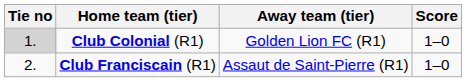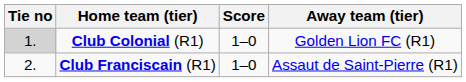 <table class="wikitable" style="text-align: center">
 <tr>
 <th>Tie no</th>
 <th>Home team (tier)</th>
+<th>Score</th>
 <th>Away team (tier)</th>
-<th>Score</th>
 </tr>
 <tr>
 <td style="background: lightgrey;">1.</td>
 <td> <strong><a href='#'>Club Colonial</a></strong> (R1)</td>
+<td>1–0</td>
 <td><a href='#'>Golden Lion FC</a> (R1)  </td>
-<td>1–0</td>
 </tr>
 <tr>
 <td>2.</td>
 <td> <strong><a href='#'>Club Franciscain</a></strong> (R1)</td>
+<td>1–0</td>
 <td><a href='#'>Assaut de Saint-Pierre</a> (R1) </td>
-<td>1–0</td>
 </tr>
 </table>
